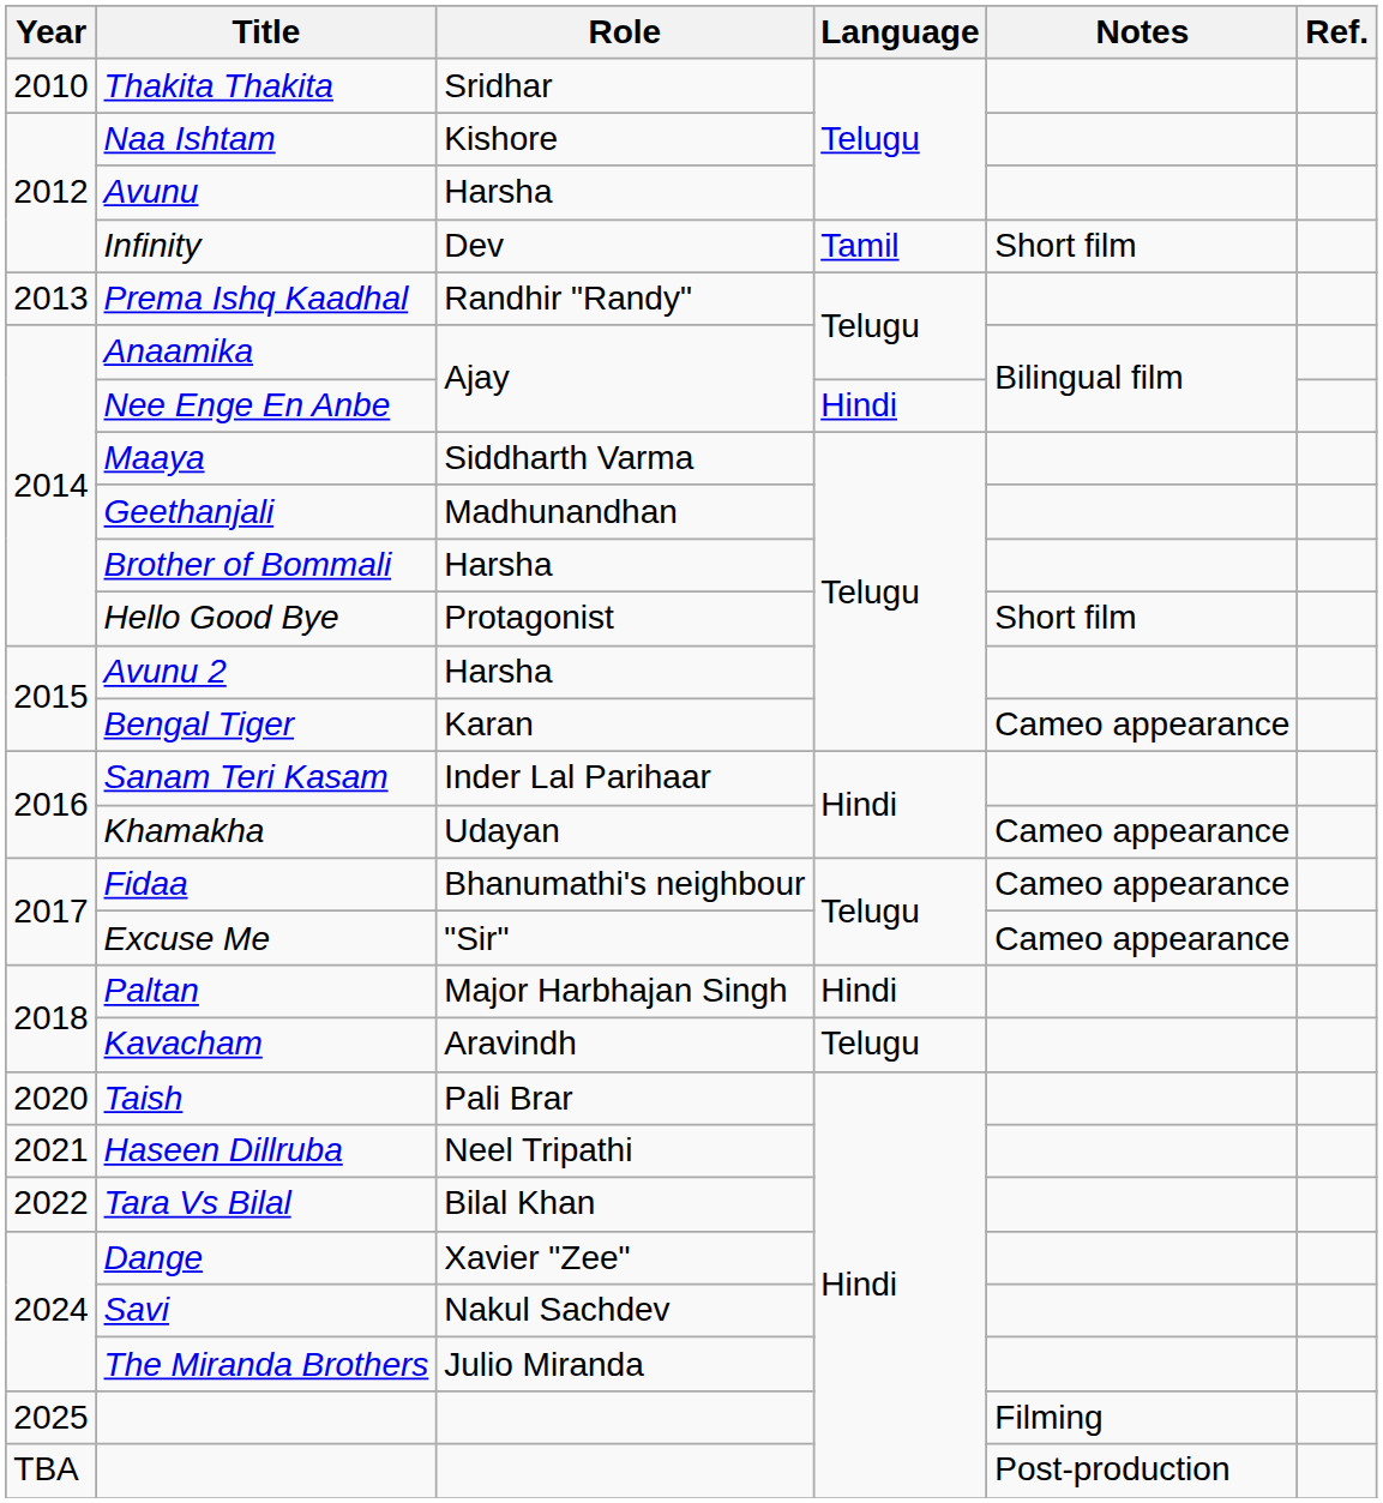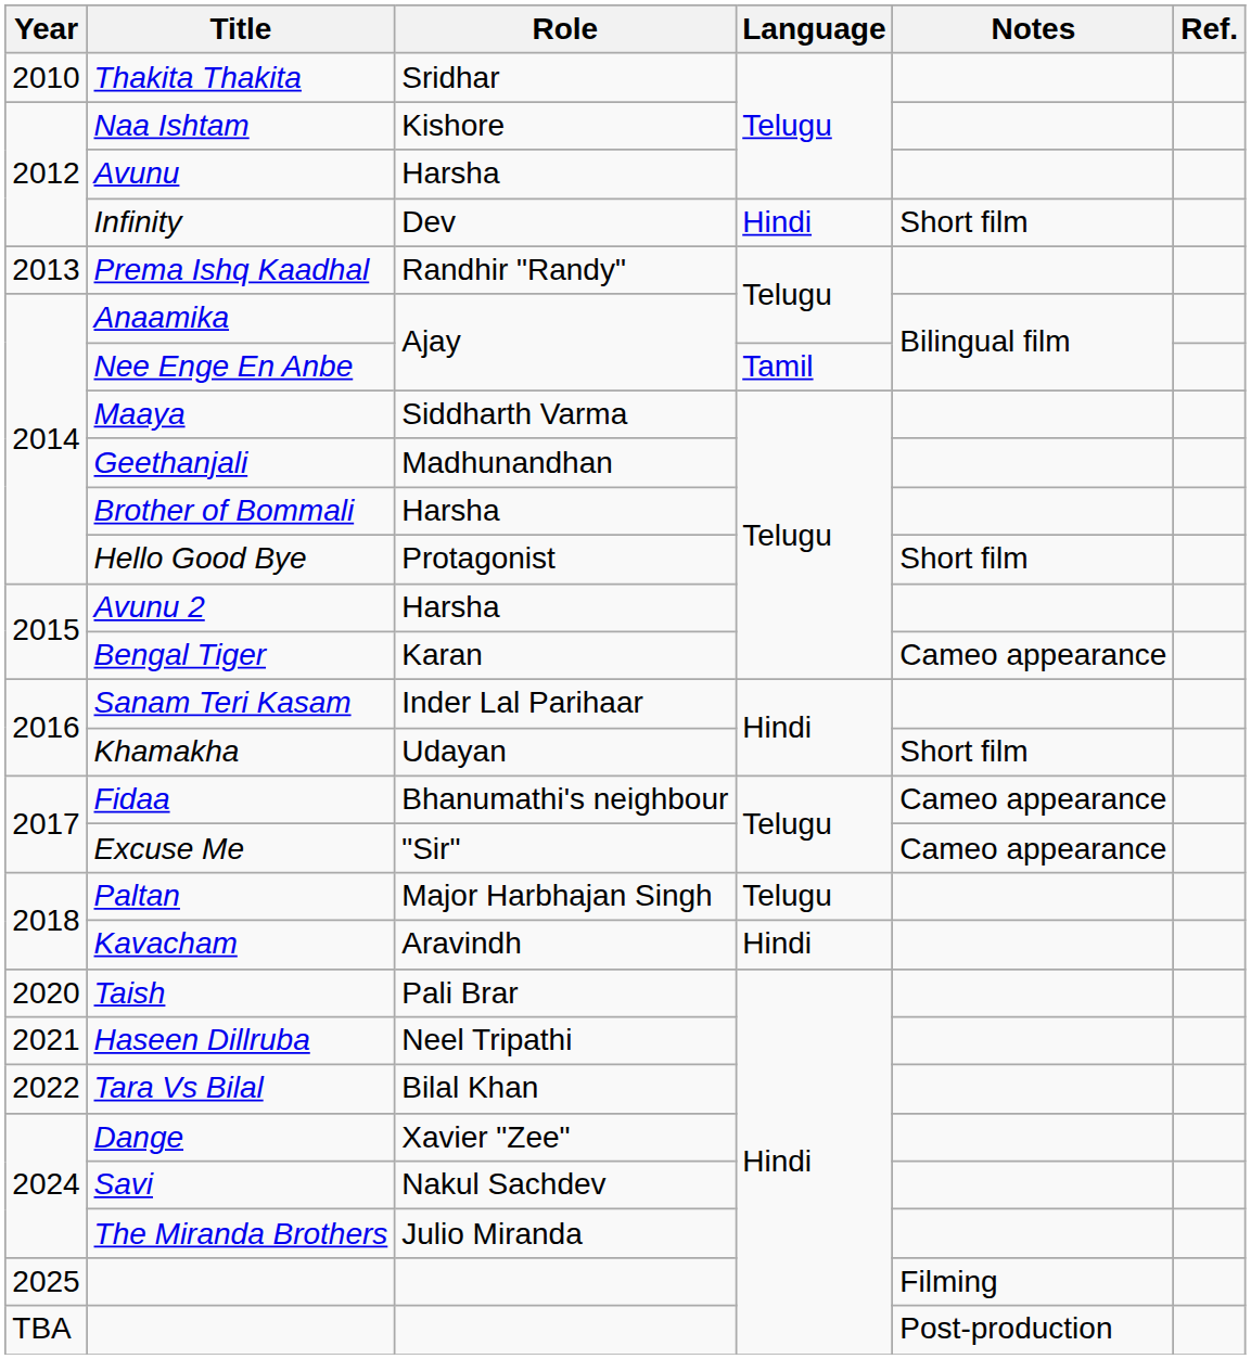 <table class="wikitable">
 <tr>
 <th scope="col">Year</th>
 <th scope="col">Title</th>
 <th scope="col">Role</th>
 <th scope="col">Language</th>
 <th scope="col" class="unsortable">Notes</th>
 <th scope="col" class="unsortable">Ref.</th>
 </tr>
 <tr>
 <td>2010</td>
 <td><em><a href='#'>Thakita Thakita</a></em></td>
 <td>Sridhar</td>
 <td rowspan="3"><a href='#'>Telugu</a></td>
 <td></td>
 <td></td>
 </tr>
 <tr>
 <td rowspan="3">2012</td>
 <td><em><a href='#'>Naa Ishtam</a></em></td>
 <td>Kishore</td>
 <td></td>
 <td></td>
 </tr>
 <tr>
 <td><em><a href='#'>Avunu</a></em></td>
 <td>Harsha</td>
 <td></td>
 <td></td>
 </tr>
 <tr>
 <td><em>Infinity</em></td>
 <td>Dev</td>
-<td><a href='#'>Tamil</a></td>
+<td><a href='#'>Hindi</a></td>
 <td>Short film</td>
 <td></td>
 </tr>
 <tr>
 <td>2013</td>
 <td><em><a href='#'>Prema Ishq Kaadhal</a></em></td>
 <td>Randhir "Randy"</td>
 <td rowspan="2">Telugu</td>
 <td></td>
 <td></td>
 </tr>
 <tr>
 <td rowspan="6">2014</td>
 <td><em><a href='#'>Anaamika</a></em></td>
 <td rowspan="2">Ajay</td>
 <td rowspan="2">Bilingual film</td>
 <td></td>
 </tr>
 <tr>
 <td><em><a href='#'>Nee Enge En Anbe</a></em></td>
-<td><a href='#'>Hindi</a></td>
+<td><a href='#'>Tamil</a></td>
 <td></td>
 </tr>
 <tr>
 <td><em><a href='#'>Maaya</a></em></td>
 <td>Siddharth Varma</td>
 <td rowspan="6">Telugu</td>
 <td></td>
 <td></td>
 </tr>
 <tr>
 <td><em><a href='#'>Geethanjali</a></em></td>
 <td>Madhunandhan</td>
 <td></td>
 <td></td>
 </tr>
 <tr>
 <td><em><a href='#'>Brother of Bommali</a></em></td>
 <td>Harsha</td>
 <td></td>
 <td></td>
 </tr>
 <tr>
 <td><em>Hello Good Bye</em></td>
 <td>Protagonist</td>
 <td>Short film</td>
 <td></td>
 </tr>
 <tr>
 <td rowspan="2">2015</td>
 <td><em><a href='#'>Avunu 2</a></em></td>
 <td>Harsha</td>
 <td></td>
 <td></td>
 </tr>
 <tr>
 <td><em><a href='#'>Bengal Tiger</a></em></td>
 <td>Karan</td>
 <td>Cameo appearance</td>
 <td></td>
 </tr>
 <tr>
 <td rowspan=2>2016</td>
 <td><em><a href='#'>Sanam Teri Kasam</a></em></td>
 <td>Inder Lal Parihaar</td>
 <td rowspan="2">Hindi</td>
 <td></td>
 <td></td>
 </tr>
 <tr>
 <td><em>Khamakha</em></td>
 <td>Udayan</td>
-<td>Cameo appearance</td>
+<td>Short film</td>
 <td></td>
 </tr>
 <tr>
 <td rowspan=2>2017</td>
 <td><em><a href='#'>Fidaa</a></em></td>
 <td>Bhanumathi's neighbour</td>
 <td rowspan="2">Telugu</td>
 <td>Cameo appearance</td>
 <td></td>
 </tr>
 <tr>
 <td><em>Excuse Me </em></td>
 <td>"Sir"</td>
 <td>Cameo appearance</td>
 <td></td>
 </tr>
 <tr>
 <td rowspan="2">2018</td>
 <td><em><a href='#'>Paltan</a></em></td>
 <td>Major Harbhajan Singh</td>
-<td>Hindi</td>
+<td>Telugu</td>
 <td></td>
 <td></td>
 </tr>
 <tr>
 <td><em><a href='#'>Kavacham</a></em></td>
 <td>Aravindh</td>
-<td>Telugu</td>
+<td>Hindi</td>
 <td></td>
 <td></td>
 </tr>
 <tr>
 <td>2020</td>
 <td><em><a href='#'>Taish</a></em></td>
 <td>Pali Brar</td>
 <td rowspan="8">Hindi</td>
 <td></td>
 <td></td>
 </tr>
 <tr>
 <td>2021</td>
 <td><em><a href='#'>Haseen Dillruba</a></em></td>
 <td>Neel Tripathi</td>
 <td></td>
 <td></td>
 </tr>
 <tr>
 <td>2022</td>
 <td><em><a href='#'>Tara Vs Bilal</a></em></td>
 <td>Bilal Khan</td>
 <td></td>
 <td></td>
 </tr>
 <tr>
 <td rowspan="3">2024</td>
 <td><em><a href='#'>Dange</a></em></td>
 <td>Xavier "Zee"</td>
 <td></td>
 <td></td>
 </tr>
 <tr>
 <td><em><a href='#'>Savi</a></em></td>
 <td>Nakul Sachdev</td>
 <td></td>
 <td></td>
 </tr>
 <tr>
 <td><em><a href='#'>The Miranda Brothers</a></em></td>
 <td>Julio Miranda</td>
 <td></td>
 <td></td>
 </tr>
 <tr>
 <td>2025</td>
 <td></td>
 <td></td>
 <td>Filming</td>
 <td></td>
 </tr>
 <tr>
 <td>TBA</td>
 <td></td>
 <td></td>
 <td>Post-production</td>
 <td></td>
 </tr>
 </table>
